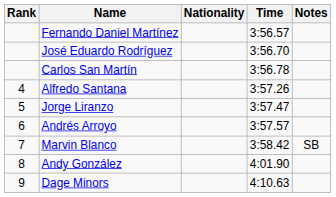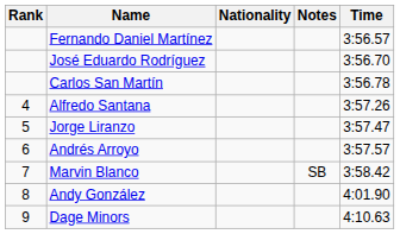 <table class="wikitable sortable" style="text-align:center">
 <tr>
 <th>Rank</th>
 <th>Name</th>
 <th>Nationality</th>
+<th>Notes</th>
 <th>Time</th>
-<th>Notes</th>
 </tr>
 <tr>
 <td></td>
 <td align=left><a href='#'>Fernando Daniel Martínez</a></td>
 <td align=left></td>
+<td></td>
 <td>3:56.57</td>
-<td></td>
 </tr>
 <tr>
 <td></td>
 <td align=left><a href='#'>José Eduardo Rodríguez</a></td>
 <td align=left></td>
+<td></td>
 <td>3:56.70</td>
-<td></td>
 </tr>
 <tr>
 <td></td>
 <td align=left><a href='#'>Carlos San Martín</a></td>
 <td align=left></td>
+<td></td>
 <td>3:56.78</td>
-<td></td>
 </tr>
 <tr>
 <td>4</td>
 <td align=left><a href='#'>Alfredo Santana</a></td>
 <td align=left></td>
+<td></td>
 <td>3:57.26</td>
-<td></td>
 </tr>
 <tr>
 <td>5</td>
 <td align=left><a href='#'>Jorge Liranzo</a></td>
 <td align=left></td>
+<td></td>
 <td>3:57.47</td>
-<td></td>
 </tr>
 <tr>
 <td>6</td>
 <td align=left><a href='#'>Andrés Arroyo</a></td>
 <td align=left></td>
+<td></td>
 <td>3:57.57</td>
-<td></td>
 </tr>
 <tr>
 <td>7</td>
 <td align=left><a href='#'>Marvin Blanco</a></td>
 <td align=left></td>
+<td>SB</td>
 <td>3:58.42</td>
-<td>SB</td>
 </tr>
 <tr>
 <td>8</td>
 <td align=left><a href='#'>Andy González</a></td>
 <td align=left></td>
+<td></td>
 <td>4:01.90</td>
-<td></td>
 </tr>
 <tr>
 <td>9</td>
 <td align=left><a href='#'>Dage Minors</a></td>
 <td align=left></td>
+<td></td>
 <td>4:10.63</td>
-<td></td>
 </tr>
 </table>
